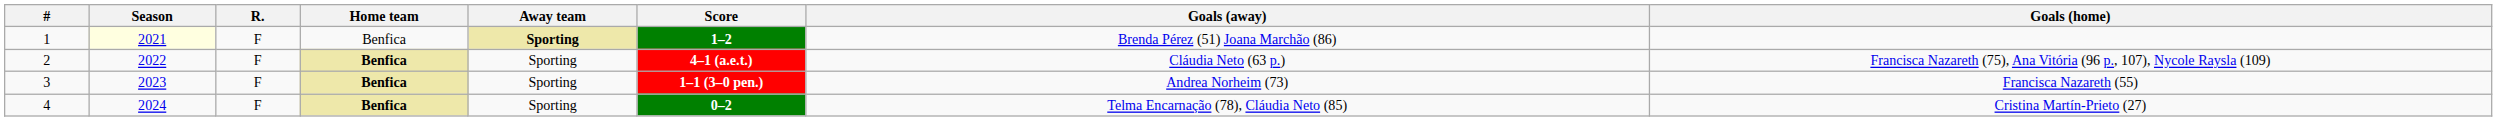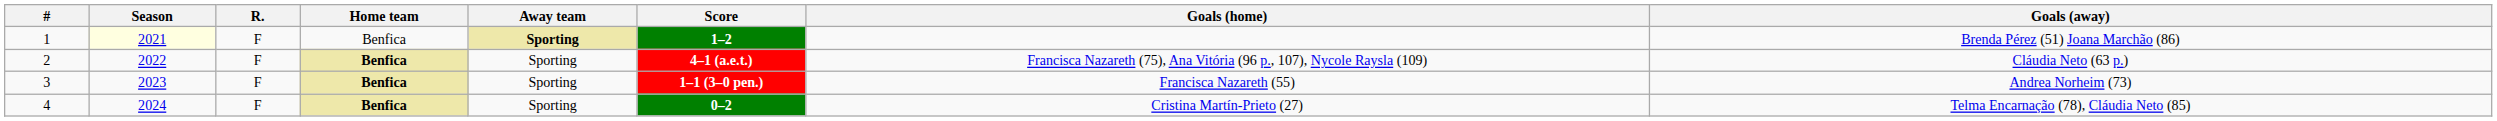 <table class="wikitable" style="width:98%; margin:0 left; font-size: 11px">
 <tr>
 <th width="2%">#</th>
 <th class="unsortable" width="3%">Season</th>
 <th width="2%">R.</th>
 <th width="4%">Home team</th>
 <th width="4%">Away team</th>
 <th width="4%">Score</th>
+<th width="20%">Goals (home)</th>
 <th width="20%">Goals (away)</th>
-<th width="20%">Goals (home)</th>
 </tr>
 <tr style="text-align:center;">
 <td>1</td>
 <td style="background: lightyellow;"><a href='#'>2021</a></td>
 <td>F</td>
 <td>Benfica</td>
 <td bgcolor="#EEE8AA"><strong>Sporting</strong></td>
 <td style="color:white; background:green"><strong>1–2</strong></td>
+<td></td>
 <td><a href='#'>Brenda Pérez</a> (51) <a href='#'>Joana Marchão</a> (86)</td>
-<td></td>
 </tr>
 <tr style="text-align:center;">
 <td>2</td>
 <td><a href='#'>2022</a></td>
 <td>F</td>
 <td bgcolor="#EEE8AA"><strong>Benfica</strong></td>
 <td>Sporting</td>
 <td style="color:white; background:red"><strong>4–1 (a.e.t.)</strong></td>
+<td><a href='#'>Francisca Nazareth</a> (75), <a href='#'>Ana Vitória</a> (96 <a href='#'>p.</a>, 107), <a href='#'>Nycole Raysla</a> (109)</td>
 <td><a href='#'>Cláudia Neto</a> (63 <a href='#'>p.</a>)</td>
-<td><a href='#'>Francisca Nazareth</a> (75), <a href='#'>Ana Vitória</a> (96 <a href='#'>p.</a>, 107), <a href='#'>Nycole Raysla</a> (109)</td>
 </tr>
 <tr style="text-align:center;">
 <td>3</td>
 <td><a href='#'>2023</a></td>
 <td>F</td>
 <td bgcolor="#EEE8AA"><strong>Benfica</strong></td>
 <td>Sporting</td>
 <td style="color:white; background:red"><strong>1–1 (3–0 pen.)</strong></td>
+<td><a href='#'>Francisca Nazareth</a> (55)</td>
 <td><a href='#'>Andrea Norheim</a> (73)</td>
-<td><a href='#'>Francisca Nazareth</a> (55)</td>
 </tr>
 <tr style="text-align:center;">
 <td>4</td>
 <td><a href='#'>2024</a></td>
 <td>F</td>
 <td bgcolor="#EEE8AA"><strong>Benfica</strong></td>
 <td>Sporting</td>
 <td style="color:white; background:green"><strong>0–2</strong></td>
+<td><a href='#'>Cristina Martín-Prieto</a> (27)</td>
 <td><a href='#'>Telma Encarnação</a> (78), <a href='#'>Cláudia Neto</a> (85)</td>
-<td><a href='#'>Cristina Martín-Prieto</a> (27)</td>
 </tr>
 </table>
